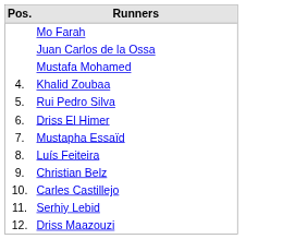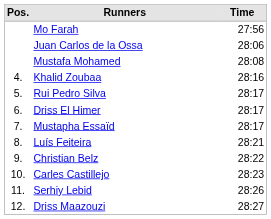 <table cellspacing="0" cellpadding="3" style="border:1px solid #AAAAAA;font-size:90%">
 <tr bgcolor="#E4E4E4">
 <th style="border-bottom:1px solid #AAAAAA" width=10>Pos.</th>
 <th style="border-bottom:1px solid #AAAAAA" width=250>Runners</th>
+<th style="border-bottom:1px solid #AAAAAA" width=60>Time</th>
 </tr>
 <tr align="center">
 <td align="center"></td>
 <td align="left"> <a href='#'>Mo Farah</a></td>
+<td align="right">27:56</td>
 </tr>
 <tr align="center">
 <td align="center"></td>
 <td align="left"> <a href='#'>Juan Carlos de la Ossa</a></td>
+<td align="right">28:06</td>
 </tr>
 <tr align="center">
 <td align="center"></td>
 <td align="left"> <a href='#'>Mustafa Mohamed</a></td>
+<td align="right">28:08</td>
 </tr>
 <tr align="center">
 <td align="center">4.</td>
 <td align="left"> <a href='#'>Khalid Zoubaa</a></td>
+<td align="right">28:16</td>
 </tr>
 <tr align="center">
 <td align="center">5.</td>
 <td align="left"> <a href='#'>Rui Pedro Silva</a></td>
+<td align="right">28:17</td>
 </tr>
 <tr align="center">
 <td align="center">6.</td>
 <td align="left"> <a href='#'>Driss El Himer</a></td>
+<td align="right">28:17</td>
 </tr>
 <tr align="center">
 <td align="center">7.</td>
 <td align="left"> <a href='#'>Mustapha Essaïd</a></td>
+<td align="right">28:17</td>
 </tr>
 <tr align="center">
 <td align="center">8.</td>
 <td align="left"> <a href='#'>Luís Feiteira</a></td>
+<td align="right">28:21</td>
 </tr>
 <tr align="center">
 <td align="center">9.</td>
 <td align="left"> <a href='#'>Christian Belz</a></td>
+<td align="right">28:22</td>
 </tr>
 <tr align="center">
 <td align="center">10.</td>
 <td align="left"> <a href='#'>Carles Castillejo</a></td>
+<td align="right">28:23</td>
 </tr>
 <tr align="center">
 <td align="center">11.</td>
 <td align="left"> <a href='#'>Serhiy Lebid</a></td>
+<td align="right">28:26</td>
 </tr>
 <tr align="center">
 <td align="center">12.</td>
 <td align="left"> <a href='#'>Driss Maazouzi</a></td>
+<td align="right">28:27</td>
 </tr>
 </table>
